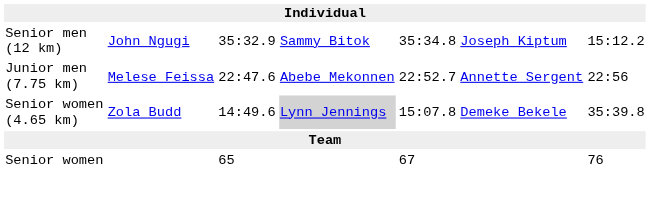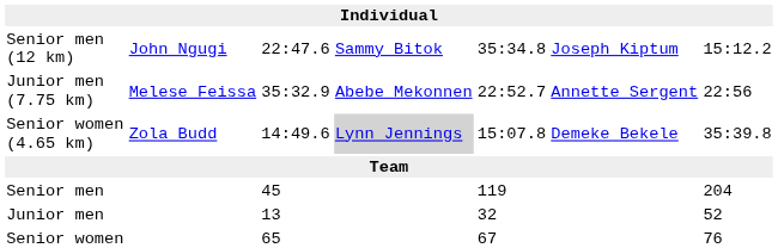 <table>
 <tr>
 <td colspan=7 bgcolor=#eeeeee style=text-align:center;><strong>Individual</strong></td>
 </tr>
 <tr>
 <td>Senior men<br>(12 km)</td>
 <td><a href='#'>John Ngugi</a><br></td>
-<td>35:32.9</td>
+<td>22:47.6</td>
 <td><a href='#'>Sammy Bitok</a><br></td>
 <td>35:34.8</td>
 <td><a href='#'>Joseph Kiptum</a><br></td>
 <td>15:12.2</td>
 </tr>
 <tr>
 <td>Junior men<br>(7.75 km)</td>
 <td><a href='#'>Melese Feissa</a><br></td>
-<td>22:47.6</td>
+<td>35:32.9</td>
 <td><a href='#'>Abebe Mekonnen</a><br></td>
 <td>22:52.7</td>
 <td><a href='#'>Annette Sergent</a><br></td>
 <td>22:56</td>
 </tr>
 <tr>
 <td>Senior women<br>(4.65 km)</td>
 <td><a href='#'>Zola Budd</a><br></td>
 <td>14:49.6</td>
 <td style="background: lightgrey;"><a href='#'>Lynn Jennings</a><br></td>
 <td>15:07.8</td>
 <td><a href='#'>Demeke Bekele</a><br></td>
 <td>35:39.8</td>
 </tr>
 <tr>
 <td colspan=7 bgcolor=#eeeeee style=text-align:center;><strong>Team</strong></td>
 </tr>
 <tr>
+<td>Senior men</td>
+<td></td>
+<td>45</td>
+<td></td>
+<td>119</td>
+<td></td>
+<td>204</td>
+</tr>
+<tr>
+<td>Junior men</td>
+<td></td>
+<td>13</td>
+<td></td>
+<td>32</td>
+<td></td>
+<td>52</td>
+</tr>
+<tr>
 <td>Senior women</td>
 <td></td>
 <td>65</td>
 <td></td>
 <td>67</td>
 <td></td>
 <td>76</td>
 </tr>
 </table>
